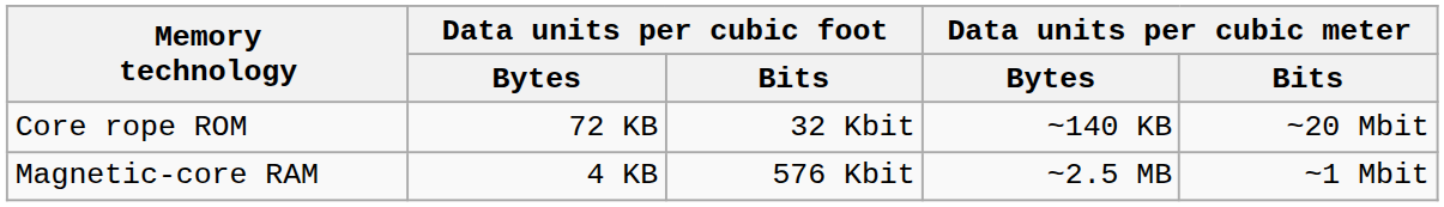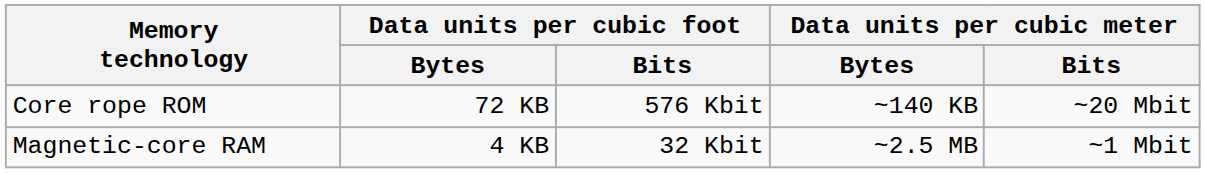 <table class="wikitable" style="margin:1em auto;">
 <tr>
 <th rowspan="2" width="28%">Memory<br>technology</th>
 <th colspan="2">Data units per cubic foot</th>
 <th colspan="2">Data units per cubic meter</th>
 </tr>
 <tr>
 <th width="18%">Bytes</th>
 <th width="18%">Bits</th>
 <th width="18%">Bytes</th>
 <th width="18%">Bits</th>
 </tr>
 <tr align="right">
 <td align="left">Core rope ROM</td>
 <td>72 KB</td>
-<td>32 Kbit</td>
+<td>576 Kbit</td>
 <td>~140 KB</td>
 <td>~20 Mbit</td>
 </tr>
 <tr align="right">
 <td align="left">Magnetic-core RAM</td>
 <td>4 KB</td>
-<td>576 Kbit</td>
+<td>32 Kbit</td>
 <td>~2.5 MB</td>
 <td>~1 Mbit</td>
 </tr>
 </table>
